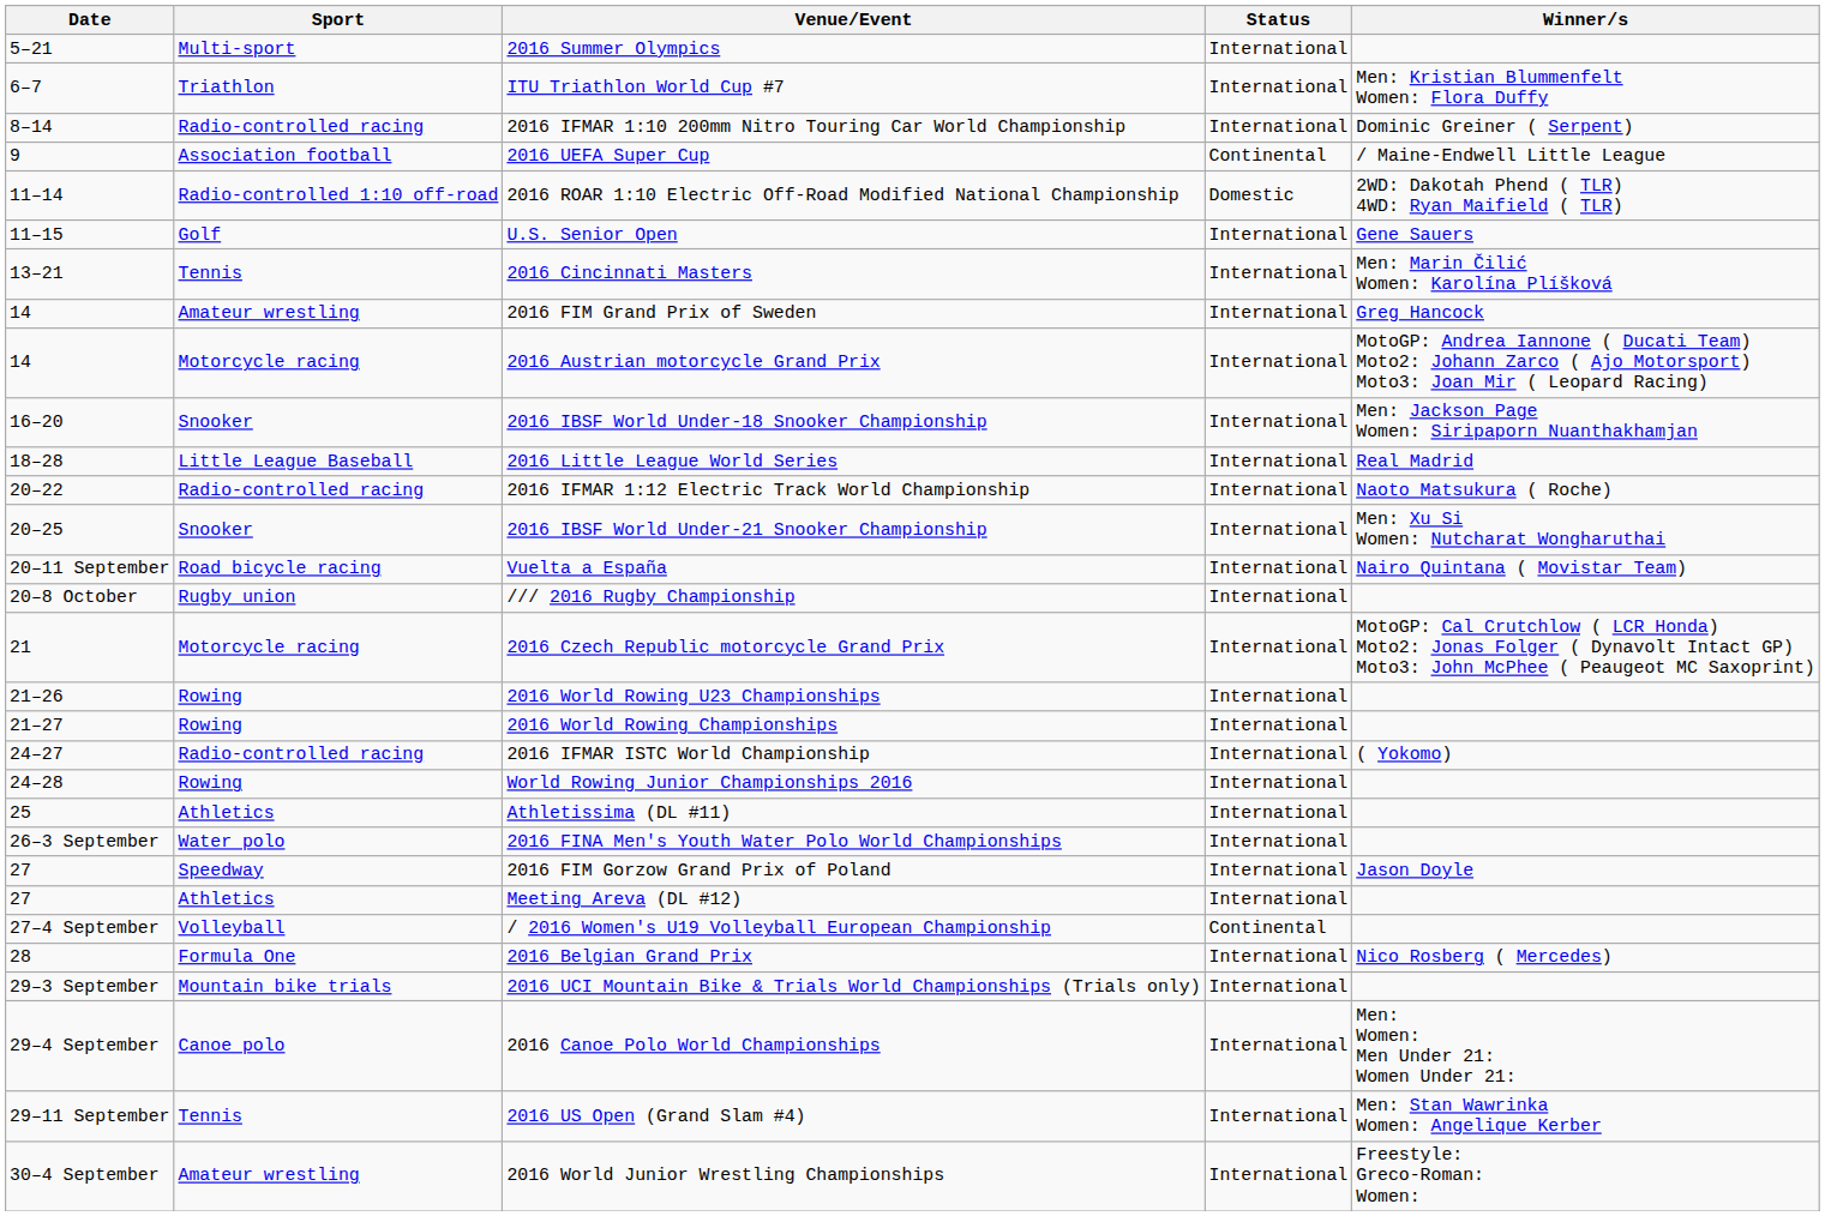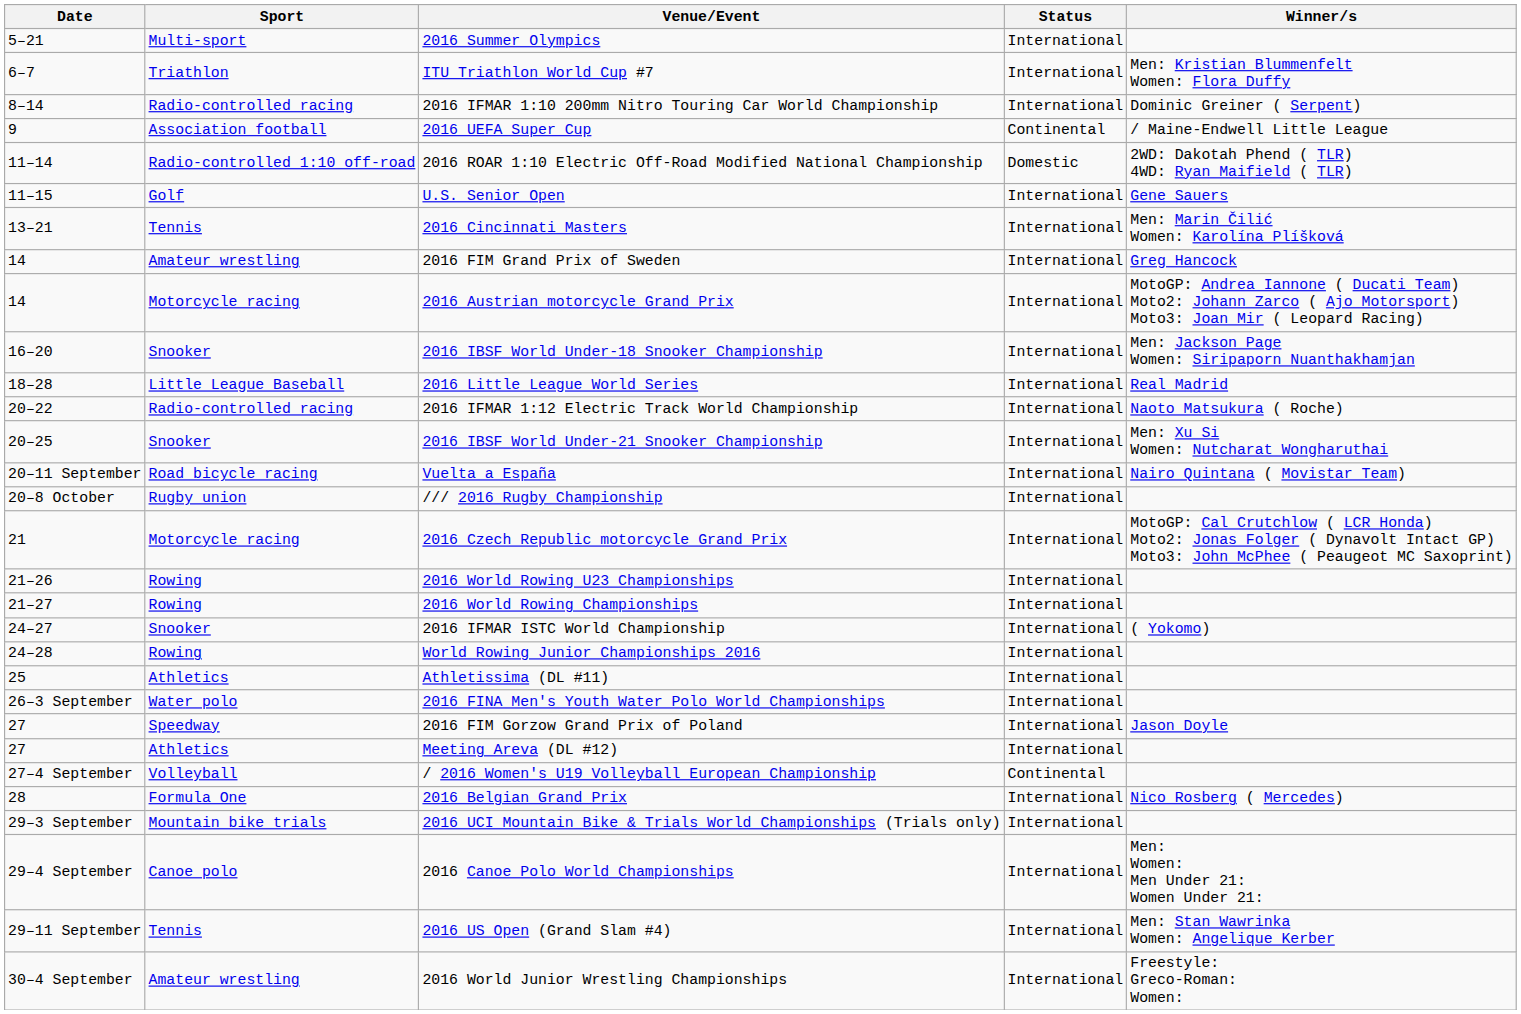 <table class="wikitable sortable">
 <tr>
 <th>Date</th>
 <th>Sport</th>
 <th>Venue/Event</th>
 <th>Status</th>
 <th>Winner/s</th>
 </tr>
 <tr>
 <td>5–21</td>
 <td><a href='#'>Multi-sport</a></td>
 <td> <a href='#'>2016 Summer Olympics</a></td>
 <td>International</td>
 <td></td>
 </tr>
 <tr>
 <td>6–7</td>
 <td><a href='#'>Triathlon</a></td>
 <td> <a href='#'>ITU Triathlon World Cup</a> #7</td>
 <td>International</td>
 <td>Men:  <a href='#'>Kristian Blummenfelt</a><br> Women:  <a href='#'>Flora Duffy</a></td>
 </tr>
 <tr>
 <td>8–14</td>
 <td><a href='#'>Radio-controlled racing</a></td>
 <td> 2016 IFMAR 1:10 200mm Nitro Touring Car World Championship</td>
 <td>International</td>
 <td> Dominic Greiner ( <a href='#'>Serpent</a>)</td>
 </tr>
 <tr>
 <td>9</td>
 <td><a href='#'>Association football</a></td>
 <td> <a href='#'>2016 UEFA Super Cup</a></td>
 <td>Continental</td>
 <td>/ Maine-Endwell Little League</td>
 </tr>
 <tr>
 <td>11–14</td>
 <td><a href='#'>Radio-controlled 1:10 off-road</a></td>
 <td> 2016 ROAR 1:10 Electric Off-Road Modified National Championship</td>
 <td>Domestic</td>
 <td>2WD:  Dakotah Phend ( <a href='#'>TLR</a>)<br>4WD:  <a href='#'>Ryan Maifield</a> ( <a href='#'>TLR</a>)</td>
 </tr>
 <tr>
 <td>11–15</td>
 <td><a href='#'>Golf</a></td>
 <td> <a href='#'>U.S. Senior Open</a></td>
 <td>International</td>
 <td> <a href='#'>Gene Sauers</a></td>
 </tr>
 <tr>
 <td>13–21</td>
 <td><a href='#'>Tennis</a></td>
 <td> <a href='#'>2016 Cincinnati Masters</a></td>
 <td>International</td>
 <td>Men:  <a href='#'>Marin Čilić</a><br> Women:  <a href='#'>Karolína Plíšková</a></td>
 </tr>
 <tr>
 <td>14</td>
 <td><a href='#'>Amateur wrestling</a></td>
 <td> 2016 FIM Grand Prix of Sweden</td>
 <td>International</td>
 <td> <a href='#'>Greg Hancock</a></td>
 </tr>
 <tr>
 <td>14</td>
 <td><a href='#'>Motorcycle racing</a></td>
 <td> <a href='#'>2016 Austrian motorcycle Grand Prix</a></td>
 <td>International</td>
 <td>MotoGP:  <a href='#'>Andrea Iannone</a> ( <a href='#'>Ducati Team</a>)<br>Moto2:  <a href='#'>Johann Zarco</a> ( <a href='#'>Ajo Motorsport</a>)<br>Moto3:  <a href='#'>Joan Mir</a> ( Leopard Racing)</td>
 </tr>
 <tr>
 <td>16–20</td>
 <td><a href='#'>Snooker</a></td>
 <td> <a href='#'>2016 IBSF World Under-18 Snooker Championship</a></td>
 <td>International</td>
 <td>Men:  <a href='#'>Jackson Page</a><br>Women:  <a href='#'>Siripaporn Nuanthakhamjan</a></td>
 </tr>
 <tr>
 <td>18–28</td>
 <td><a href='#'>Little League Baseball</a></td>
 <td> <a href='#'>2016 Little League World Series</a></td>
 <td>International</td>
 <td> <a href='#'>Real Madrid</a></td>
 </tr>
 <tr>
 <td>20–22</td>
 <td><a href='#'>Radio-controlled racing</a></td>
 <td> 2016 IFMAR 1:12 Electric Track World Championship</td>
 <td>International</td>
 <td> <a href='#'>Naoto Matsukura</a> ( Roche)</td>
 </tr>
 <tr>
 <td>20–25</td>
 <td><a href='#'>Snooker</a></td>
 <td> <a href='#'>2016 IBSF World Under-21 Snooker Championship</a></td>
 <td>International</td>
 <td>Men:  <a href='#'>Xu Si</a><br>Women:  <a href='#'>Nutcharat Wongharuthai</a></td>
 </tr>
 <tr>
 <td>20–11 September</td>
 <td><a href='#'>Road bicycle racing</a></td>
 <td> <a href='#'>Vuelta a España</a></td>
 <td>International</td>
 <td> <a href='#'>Nairo Quintana</a> ( <a href='#'>Movistar Team</a>)</td>
 </tr>
 <tr>
 <td>20–8 October</td>
 <td><a href='#'>Rugby union</a></td>
 <td>/// <a href='#'>2016 Rugby Championship</a></td>
 <td>International</td>
 <td></td>
 </tr>
 <tr>
 <td>21</td>
 <td><a href='#'>Motorcycle racing</a></td>
 <td> <a href='#'>2016 Czech Republic motorcycle Grand Prix</a></td>
 <td>International</td>
 <td>MotoGP:  <a href='#'>Cal Crutchlow</a> ( <a href='#'>LCR Honda</a>)<br>Moto2:  <a href='#'>Jonas Folger</a> ( Dynavolt Intact GP)<br>Moto3:  <a href='#'>John McPhee</a> ( Peaugeot MC Saxoprint)</td>
 </tr>
 <tr>
 <td>21–26</td>
 <td><a href='#'>Rowing</a></td>
 <td> <a href='#'>2016 World Rowing U23 Championships</a></td>
 <td>International</td>
 <td></td>
 </tr>
 <tr>
 <td>21–27</td>
 <td><a href='#'>Rowing</a></td>
 <td> <a href='#'>2016 World Rowing Championships</a></td>
 <td>International</td>
 <td></td>
 </tr>
 <tr>
 <td>24–27</td>
-<td><a href='#'>Radio-controlled racing</a></td>
+<td><a href='#'>Snooker</a></td>
 <td> 2016 IFMAR ISTC World Championship</td>
 <td>International</td>
 <td>  ( <a href='#'>Yokomo</a>)</td>
 </tr>
 <tr>
 <td>24–28</td>
 <td><a href='#'>Rowing</a></td>
 <td> <a href='#'>World Rowing Junior Championships 2016</a></td>
 <td>International</td>
 <td></td>
 </tr>
 <tr>
 <td>25</td>
 <td><a href='#'>Athletics</a></td>
 <td> <a href='#'>Athletissima</a> (DL #11)</td>
 <td>International</td>
 <td></td>
 </tr>
 <tr>
 <td>26–3 September</td>
 <td><a href='#'>Water polo</a></td>
 <td> <a href='#'>2016 FINA Men's Youth Water Polo World Championships</a></td>
 <td>International</td>
 <td></td>
 </tr>
 <tr>
 <td>27</td>
 <td><a href='#'>Speedway</a></td>
 <td> 2016 FIM Gorzow Grand Prix of Poland</td>
 <td>International</td>
 <td> <a href='#'>Jason Doyle</a></td>
 </tr>
 <tr>
 <td>27</td>
 <td><a href='#'>Athletics</a></td>
 <td> <a href='#'>Meeting Areva</a> (DL #12)</td>
 <td>International</td>
 <td></td>
 </tr>
 <tr>
 <td>27–4 September</td>
 <td><a href='#'>Volleyball</a></td>
 <td>/ <a href='#'>2016 Women's U19 Volleyball European Championship</a></td>
 <td>Continental</td>
 <td></td>
 </tr>
 <tr>
 <td>28</td>
 <td><a href='#'>Formula One</a></td>
 <td> <a href='#'>2016 Belgian Grand Prix</a></td>
 <td>International</td>
 <td> <a href='#'>Nico Rosberg</a> ( <a href='#'>Mercedes</a>)</td>
 </tr>
 <tr>
 <td>29–3 September</td>
 <td><a href='#'>Mountain bike trials</a></td>
 <td> <a href='#'>2016 UCI Mountain Bike & Trials World Championships</a> (Trials only)</td>
 <td>International</td>
 <td></td>
 </tr>
 <tr>
 <td>29–4 September</td>
 <td><a href='#'>Canoe polo</a></td>
 <td> 2016 <a href='#'>Canoe Polo World Championships</a></td>
 <td>International</td>
 <td>Men: <br>Women: <br>Men Under 21: <br>Women Under 21: </td>
 </tr>
 <tr>
 <td>29–11 September</td>
 <td><a href='#'>Tennis</a></td>
 <td> <a href='#'>2016 US Open</a> (Grand Slam #4)</td>
 <td>International</td>
 <td>Men:  <a href='#'>Stan Wawrinka</a><br>Women:  <a href='#'>Angelique Kerber</a></td>
 </tr>
 <tr>
 <td>30–4 September</td>
 <td><a href='#'>Amateur wrestling</a></td>
 <td> 2016 World Junior Wrestling Championships</td>
 <td>International</td>
 <td>Freestyle: <br>Greco-Roman: <br>Women: </td>
 </tr>
 </table>
